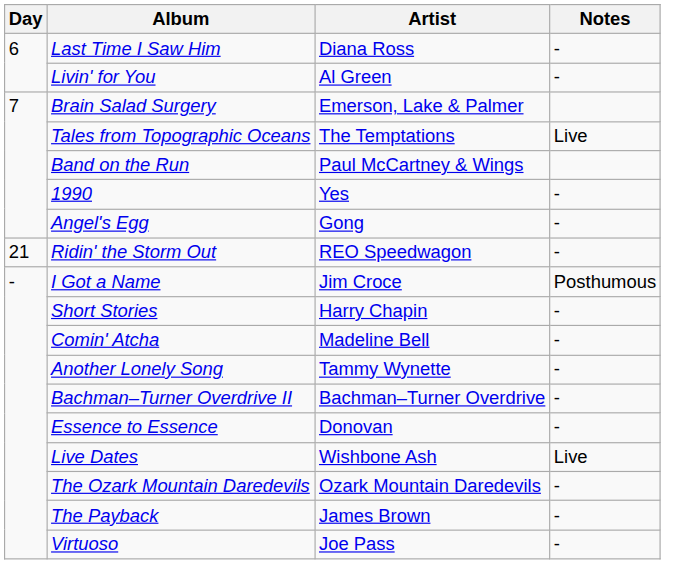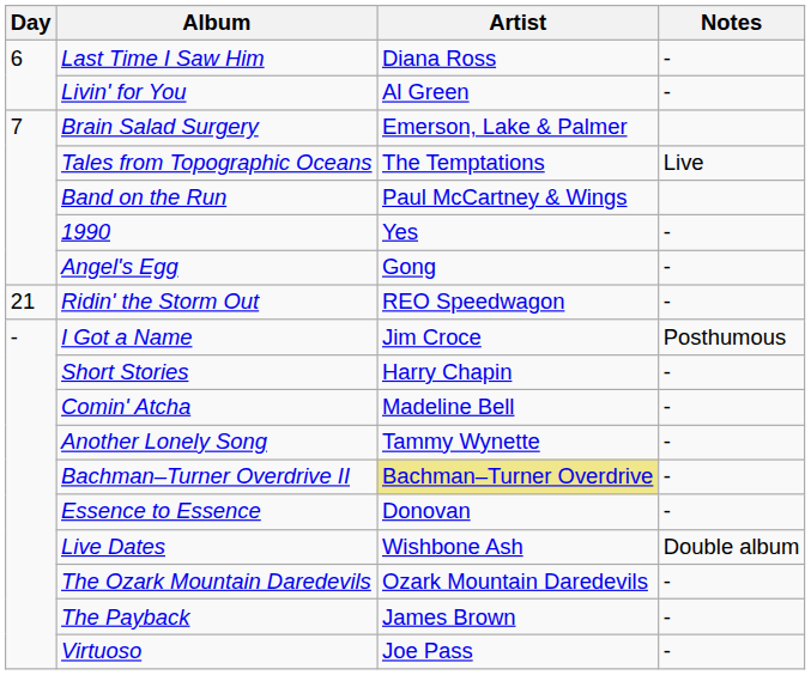 <table class="wikitable">
 <tr>
 <th>Day</th>
 <th>Album</th>
 <th>Artist</th>
 <th>Notes</th>
 </tr>
 <tr>
 <td rowspan="2" style="vertical-align:top;">6</td>
 <td><em><a href='#'>Last Time I Saw Him</a></em></td>
 <td><a href='#'>Diana Ross</a></td>
 <td>-</td>
 </tr>
 <tr>
 <td><em><a href='#'>Livin' for You</a></em></td>
 <td><a href='#'>Al Green</a></td>
 <td>-</td>
 </tr>
 <tr>
 <td rowspan="5" style="vertical-align:top;">7</td>
 <td><em><a href='#'>Brain Salad Surgery</a></em></td>
 <td><a href='#'>Emerson, Lake & Palmer</a></td>
 <td></td>
 </tr>
 <tr>
 <td><em><a href='#'>Tales from Topographic Oceans</a></em></td>
 <td><a href='#'>The Temptations</a></td>
 <td>Live</td>
 </tr>
 <tr>
 <td><em><a href='#'>Band on the Run</a></em></td>
 <td><a href='#'>Paul McCartney & Wings</a></td>
 <td></td>
 </tr>
 <tr>
 <td><em><a href='#'>1990</a></em></td>
 <td><a href='#'>Yes</a></td>
 <td>-</td>
 </tr>
 <tr>
 <td><em><a href='#'>Angel's Egg</a></em></td>
 <td><a href='#'>Gong</a></td>
 <td>-</td>
 </tr>
 <tr>
 <td style="vertical-align:top;">21</td>
 <td><em><a href='#'>Ridin' the Storm Out</a></em></td>
 <td><a href='#'>REO Speedwagon</a></td>
 <td>-</td>
 </tr>
 <tr>
 <td rowspan="10" style="vertical-align:top;">-</td>
 <td><em><a href='#'>I Got a Name</a></em></td>
 <td><a href='#'>Jim Croce</a></td>
 <td>Posthumous</td>
 </tr>
 <tr>
 <td><em><a href='#'>Short Stories</a></em></td>
 <td><a href='#'>Harry Chapin</a></td>
 <td>-</td>
 </tr>
 <tr>
 <td><em><a href='#'>Comin' Atcha</a></em></td>
 <td><a href='#'>Madeline Bell</a></td>
 <td>-</td>
 </tr>
 <tr>
 <td><em><a href='#'>Another Lonely Song</a></em></td>
 <td><a href='#'>Tammy Wynette</a></td>
 <td>-</td>
 </tr>
 <tr>
 <td><em><a href='#'>Bachman–Turner Overdrive II</a></em></td>
-<td><a href='#'>Bachman–Turner Overdrive</a></td>
+<td style="background: khaki;"><a href='#'>Bachman–Turner Overdrive</a></td>
 <td>-</td>
 </tr>
 <tr>
 <td><em><a href='#'>Essence to Essence</a></em></td>
 <td><a href='#'>Donovan</a></td>
 <td>-</td>
 </tr>
 <tr>
 <td><em><a href='#'>Live Dates</a></em></td>
 <td><a href='#'>Wishbone Ash</a></td>
-<td>Live</td>
+<td>Double album</td>
 </tr>
 <tr>
 <td><em><a href='#'>The Ozark Mountain Daredevils</a></em></td>
 <td><a href='#'>Ozark Mountain Daredevils</a></td>
 <td>-</td>
 </tr>
 <tr>
 <td><em><a href='#'>The Payback</a></em></td>
 <td><a href='#'>James Brown</a></td>
 <td>-</td>
 </tr>
 <tr>
 <td><em><a href='#'>Virtuoso</a></em></td>
 <td><a href='#'>Joe Pass</a></td>
 <td>-</td>
 </tr>
 </table>
